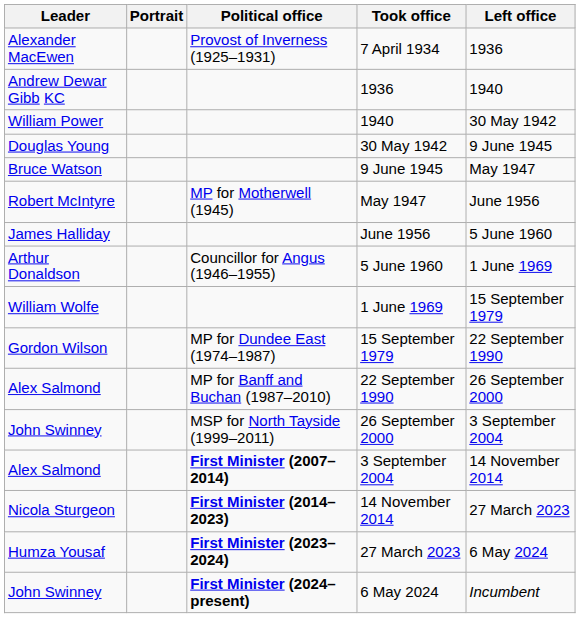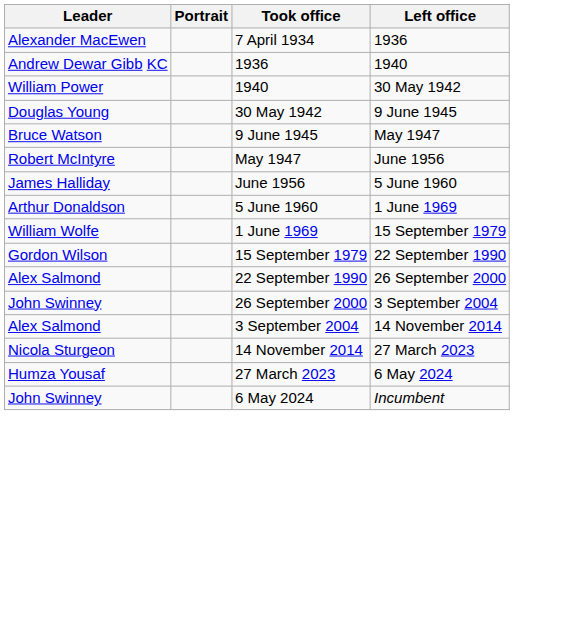 <table class="wikitable">
 <tr>
 <th>Leader<br></th>
 <th>Portrait</th>
-<th>Political office</th>
 <th>Took office</th>
 <th>Left office</th>
 </tr>
 <tr>
 <td><a href='#'> Alexander MacEwen</a><br></td>
 <td></td>
-<td><a href='#'>Provost of Inverness</a> (1925–1931)<br></td>
 <td>7 April 1934</td>
 <td>1936</td>
 </tr>
 <tr>
 <td><a href='#'> Andrew Dewar Gibb</a> <a href='#'>KC</a><br></td>
 <td></td>
-<td><em></em></td>
 <td>1936</td>
 <td>1940</td>
 </tr>
 <tr>
 <td><a href='#'>William Power</a><br></td>
 <td></td>
-<td><em></em></td>
 <td>1940</td>
 <td>30 May 1942</td>
 </tr>
 <tr>
 <td><a href='#'>Douglas Young</a><br></td>
-<td></td>
 <td></td>
 <td>30 May 1942</td>
 <td>9 June 1945</td>
 </tr>
 <tr>
 <td><a href='#'> Bruce Watson</a><br></td>
 <td></td>
-<td></td>
 <td>9 June 1945</td>
 <td>May 1947</td>
 </tr>
 <tr>
 <td><a href='#'> Robert McIntyre</a><br></td>
 <td></td>
-<td><a href='#'>MP</a> for <a href='#'>Motherwell</a> (1945)<br></td>
 <td>May 1947</td>
 <td>June 1956</td>
 </tr>
 <tr>
 <td><a href='#'>James Halliday</a><br></td>
 <td></td>
-<td><em></em></td>
 <td>June 1956</td>
 <td>5 June 1960</td>
 </tr>
 <tr>
 <td><a href='#'>Arthur Donaldson</a><br></td>
 <td></td>
-<td>Councillor for <a href='#'>Angus</a> (1946–1955)<br></td>
 <td>5 June 1960</td>
 <td>1 June <a href='#'>1969</a></td>
 </tr>
 <tr>
 <td><a href='#'>William Wolfe</a><br></td>
 <td></td>
-<td><em></em></td>
 <td>1 June <a href='#'>1969</a></td>
 <td>15 September <a href='#'>1979</a></td>
 </tr>
 <tr>
 <td><a href='#'>Gordon Wilson</a><br></td>
 <td></td>
-<td>MP for <a href='#'>Dundee East</a> (1974–1987)</td>
 <td>15 September <a href='#'>1979</a></td>
 <td>22 September <a href='#'>1990</a></td>
 </tr>
 <tr>
 <td><a href='#'>Alex Salmond</a><br></td>
 <td></td>
-<td>MP for <a href='#'>Banff and Buchan</a> (1987–2010)<br></td>
 <td>22 September <a href='#'>1990</a></td>
 <td>26 September <a href='#'>2000</a></td>
 </tr>
 <tr>
 <td><a href='#'>John Swinney</a><br></td>
 <td></td>
-<td>MSP for <a href='#'>North Tayside</a> (1999–2011)<br></td>
 <td>26 September <a href='#'>2000</a></td>
 <td>3 September <a href='#'>2004</a></td>
 </tr>
 <tr>
 <td> <a href='#'>Alex Salmond</a><br></td>
 <td></td>
-<td><strong><a href='#'>First Minister</a> (2007–2014)</strong><br></td>
 <td>3 September <a href='#'>2004</a></td>
 <td>14 November <a href='#'>2014</a></td>
 </tr>
 <tr>
 <td> <a href='#'>Nicola Sturgeon</a><br></td>
 <td></td>
-<td><strong><a href='#'>First Minister</a> (2014–2023)</strong><br></td>
 <td>14 November <a href='#'>2014</a></td>
 <td>27 March <a href='#'>2023</a></td>
 </tr>
 <tr>
 <td> <a href='#'>Humza Yousaf</a><br></td>
 <td></td>
-<td><strong><a href='#'>First Minister</a> (2023–2024)</strong><br></td>
 <td>27 March <a href='#'>2023</a></td>
 <td>6 May <a href='#'>2024</a></td>
 </tr>
 <tr>
 <td> <a href='#'>John Swinney</a><br></td>
 <td></td>
-<td><strong><a href='#'>First Minister</a> (2024–present)</strong><br></td>
 <td>6 May 2024</td>
 <td><em>Incumbent</em></td>
 </tr>
 </table>
